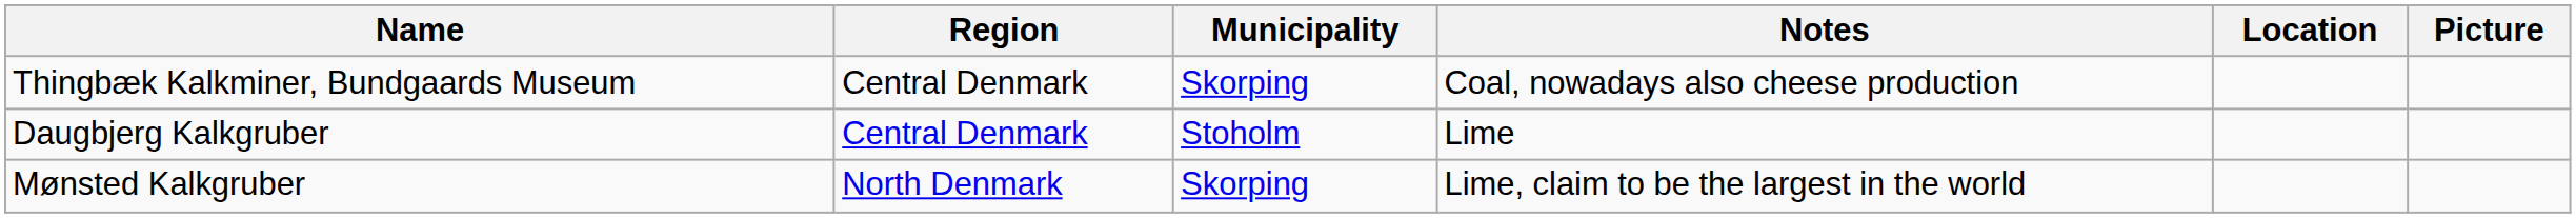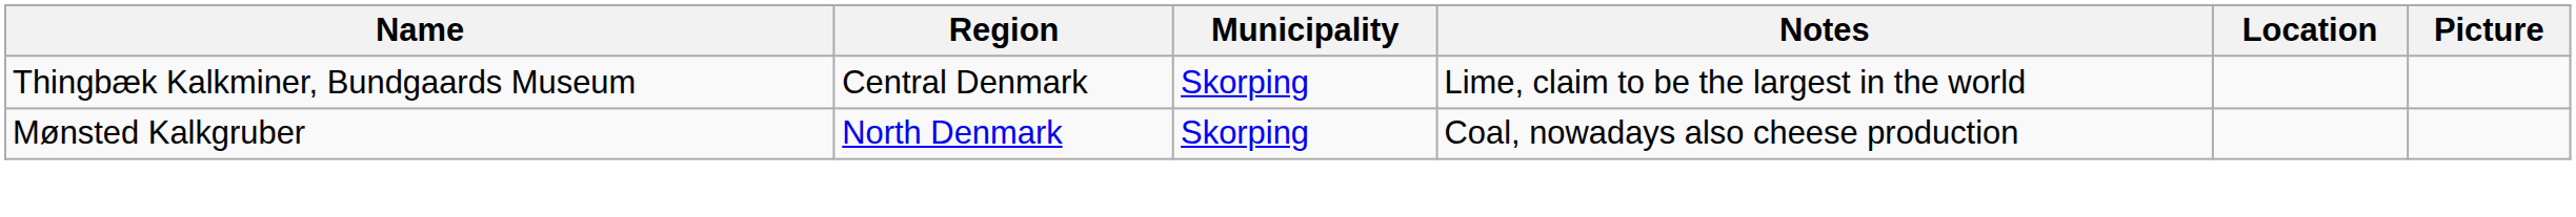 <table class="wikitable sortable" style="width:100%">
 <tr>
 <th>Name</th>
 <th>Region</th>
 <th>Municipality</th>
 <th class="unsortable">Notes</th>
 <th class="unsortable">Location</th>
 <th class="unsortable">Picture</th>
 </tr>
 <tr>
 <td>Thingbæk Kalkminer, Bundgaards Museum</td>
 <td>Central Denmark</td>
 <td><a href='#'>Skorping</a></td>
-<td>Coal, nowadays also cheese production</td>
-<td></td>
-<td></td>
-</tr>
-<tr>
-<td>Daugbjerg Kalkgruber</td>
-<td><a href='#'>Central Denmark</a></td>
-<td><a href='#'>Stoholm</a></td>
-<td>Lime</td>
+<td>Lime, claim to be the largest in the world</td>
 <td></td>
 <td></td>
 </tr>
 <tr>
 <td Moensted mine>Mønsted Kalkgruber</td>
 <td><a href='#'>North Denmark</a></td>
 <td><a href='#'>Skorping</a></td>
-<td>Lime, claim to be the largest in the world</td>
+<td>Coal, nowadays also cheese production</td>
 <td></td>
 <td></td>
 </tr>
 </table>
